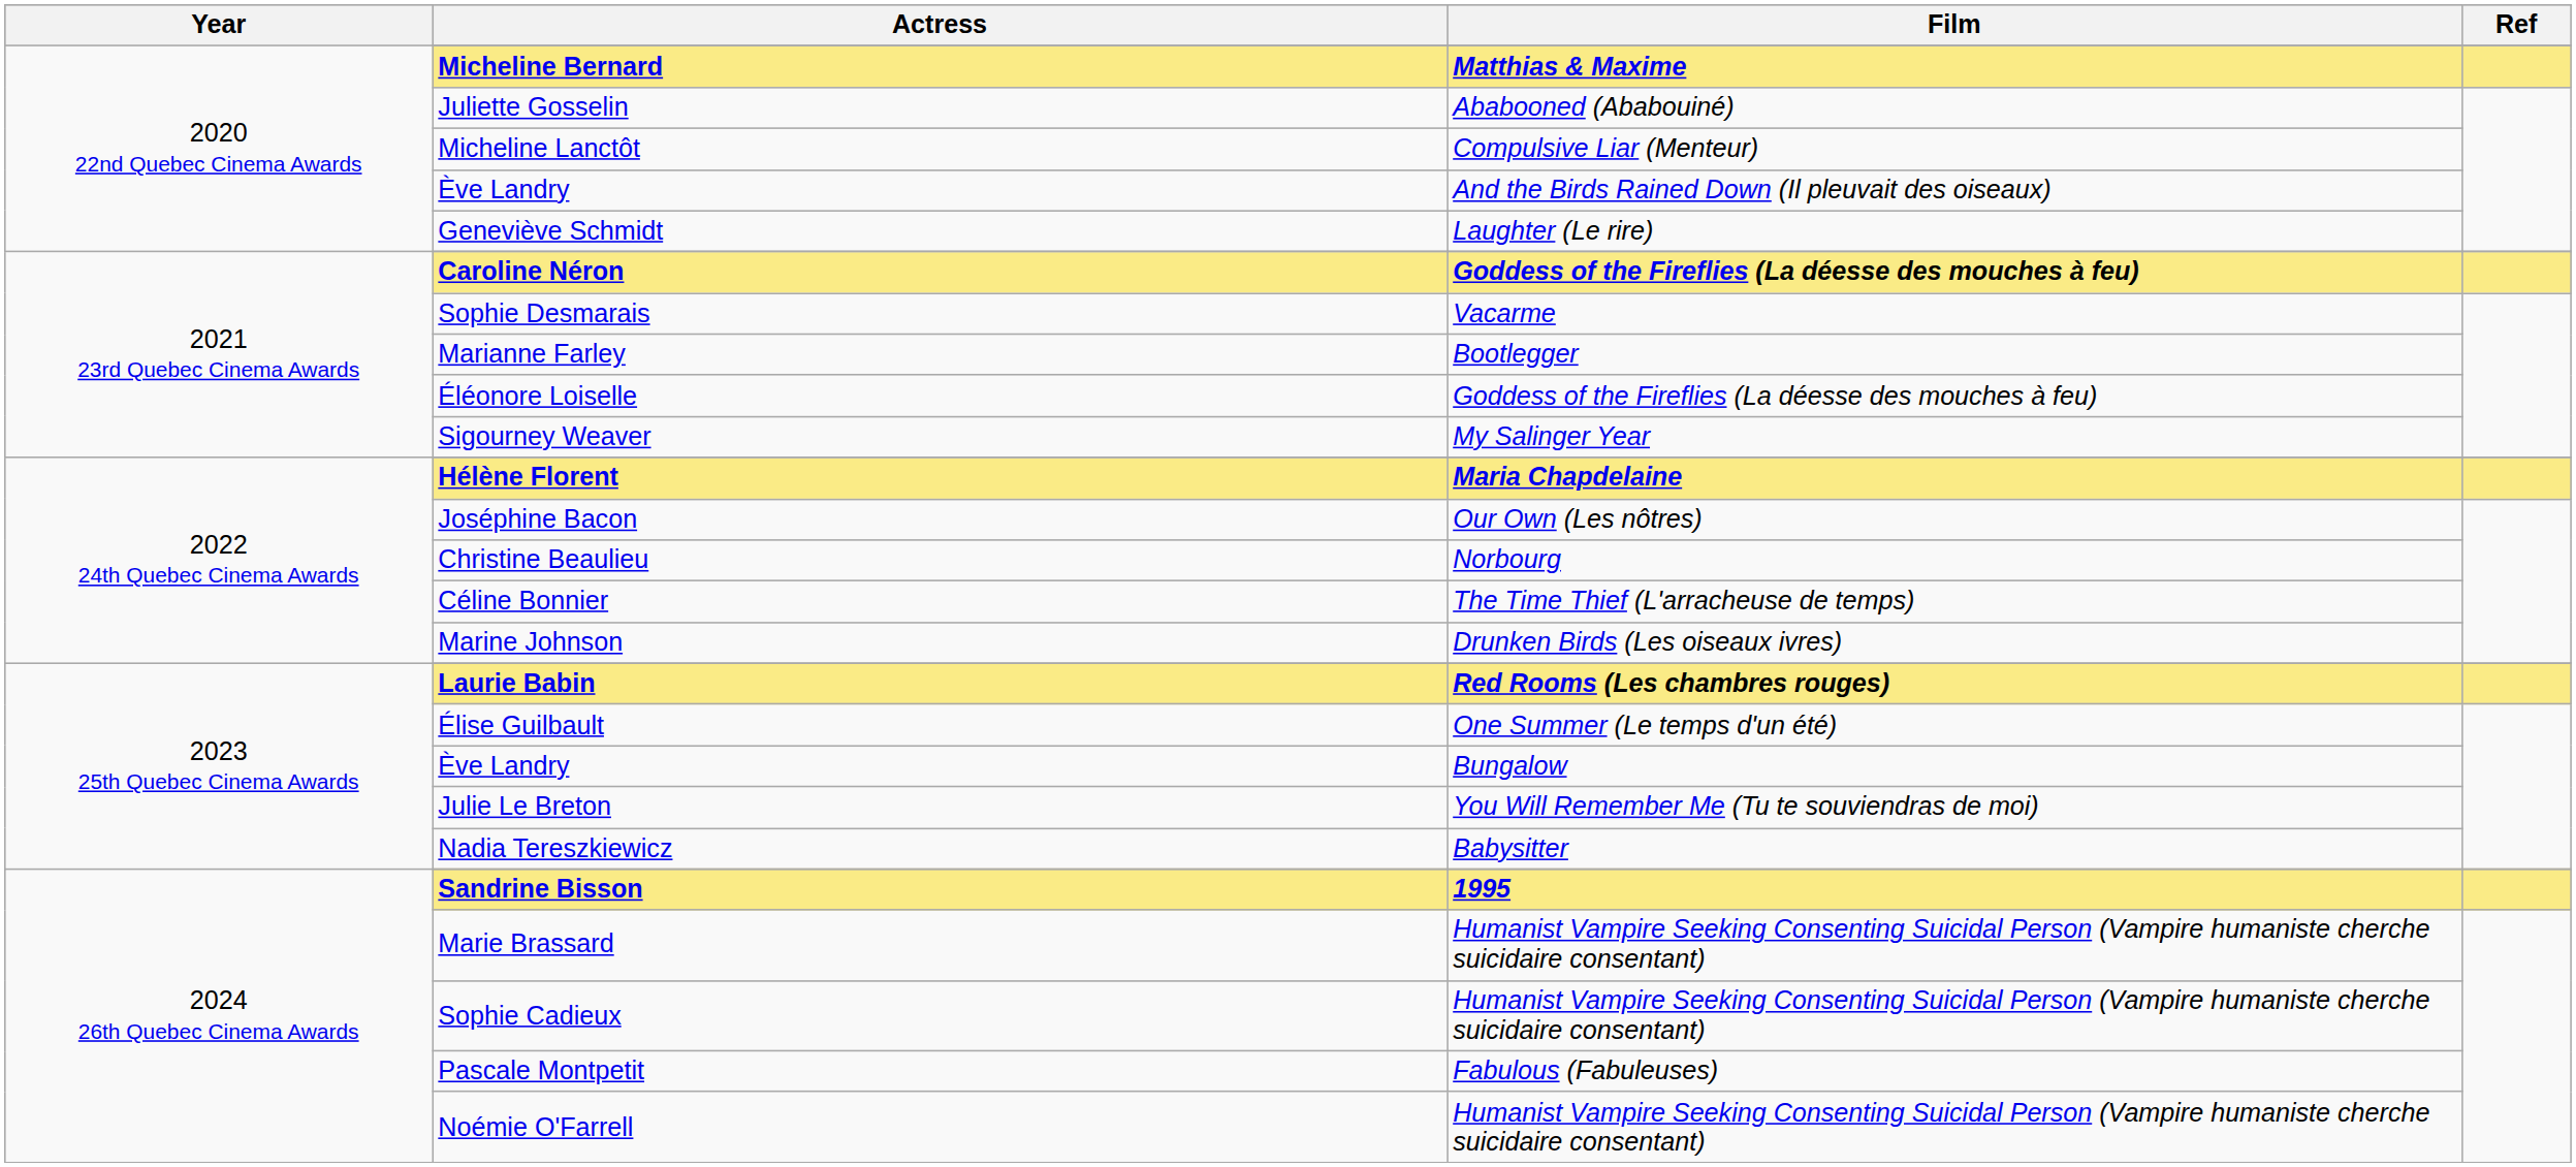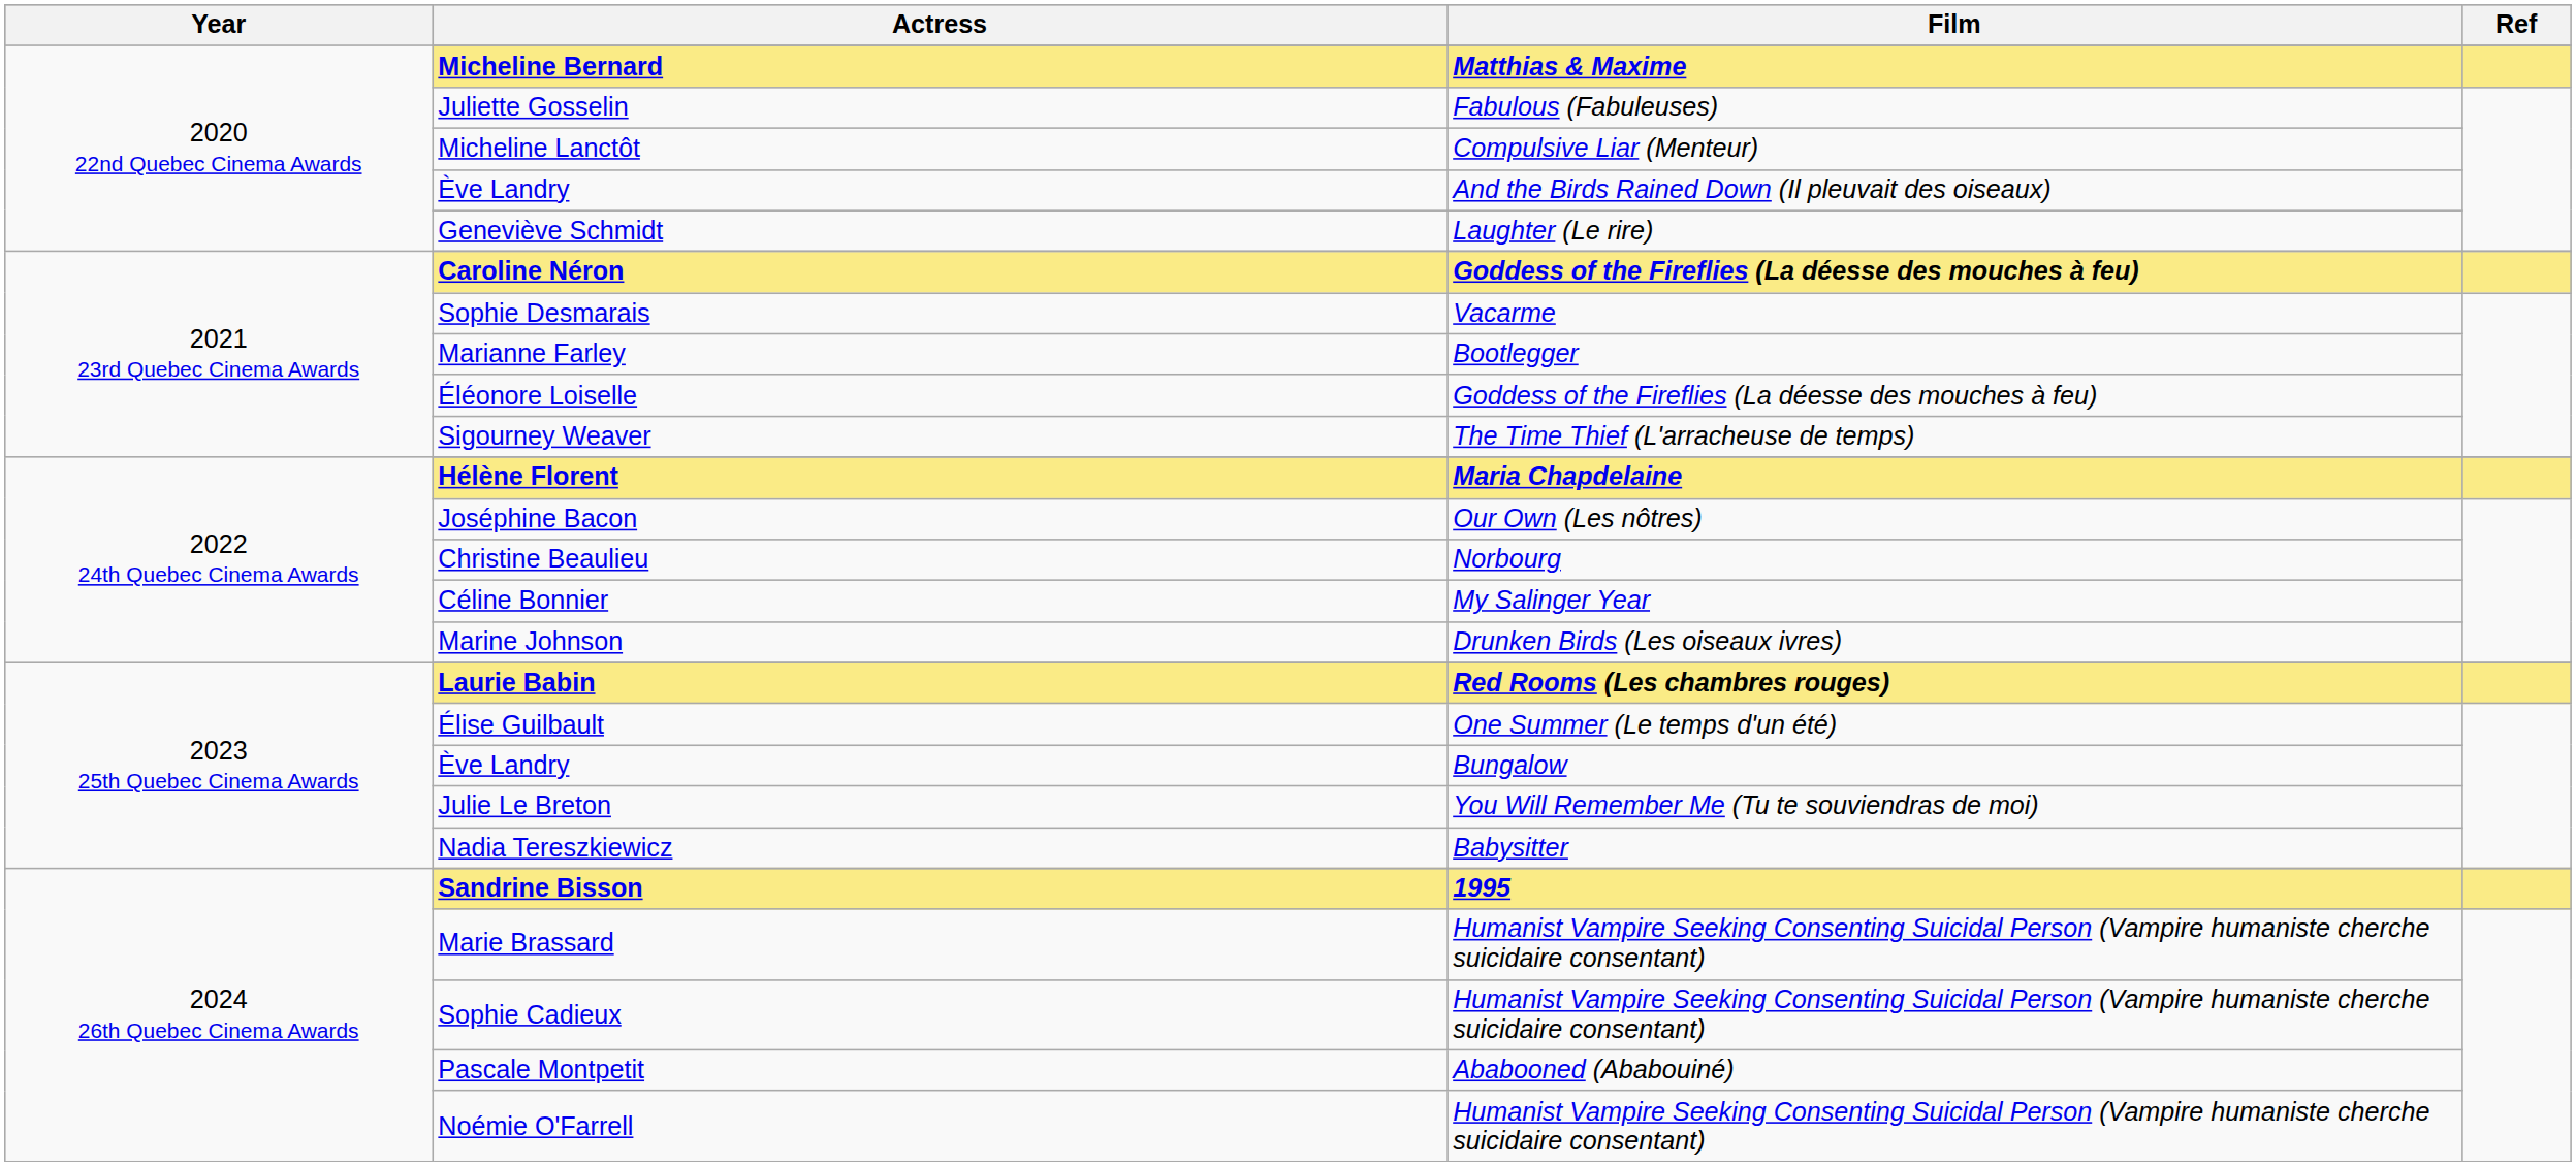 <table class="wikitable" style="width:100%;">
 <tr style="background:#bebebe;">
 <th style="width:8%;">Year</th>
 <th style="width:19%;">Actress</th>
 <th style="width:19%;">Film</th>
 <th style="width:2%;">Ref</th>
 </tr>
 <tr>
 <td rowspan="6" align="center">2020 <br> <small><a href='#'>22nd Quebec Cinema Awards</a></small></td>
 </tr>
 <tr style="background:#FAEB86">
 <td><strong><a href='#'>Micheline Bernard</a></strong></td>
 <td><strong><em><a href='#'>Matthias & Maxime</a></em></strong></td>
 <td></td>
 </tr>
 <tr>
 <td><a href='#'>Juliette Gosselin</a></td>
-<td><em><a href='#'>Ababooned</a> (Ababouiné)</em></td>
+<td><em><a href='#'>Fabulous</a> (Fabuleuses)</em></td>
 <td rowspan=4></td>
 </tr>
 <tr>
 <td><a href='#'>Micheline Lanctôt</a></td>
 <td><em><a href='#'>Compulsive Liar</a> (Menteur)</em></td>
 </tr>
 <tr>
 <td><a href='#'>Ève Landry</a></td>
 <td><em><a href='#'>And the Birds Rained Down</a> (Il pleuvait des oiseaux)</em></td>
 </tr>
 <tr>
 <td><a href='#'>Geneviève Schmidt</a></td>
 <td><em><a href='#'>Laughter</a> (Le rire)</em></td>
 </tr>
 <tr>
 <td rowspan="6" align="center">2021<br><small><a href='#'>23rd Quebec Cinema Awards</a></small></td>
 </tr>
 <tr style="background:#FAEB86">
 <td><strong><a href='#'>Caroline Néron</a></strong></td>
 <td><strong><em><a href='#'>Goddess of the Fireflies</a> (La déesse des mouches à feu)</em></strong></td>
 <td></td>
 </tr>
 <tr>
 <td><a href='#'>Sophie Desmarais</a></td>
 <td><em><a href='#'>Vacarme</a></em></td>
 <td rowspan=4></td>
 </tr>
 <tr>
 <td><a href='#'>Marianne Farley</a></td>
 <td><em><a href='#'>Bootlegger</a></em></td>
 </tr>
 <tr>
 <td><a href='#'>Éléonore Loiselle</a></td>
 <td><em><a href='#'>Goddess of the Fireflies</a> (La déesse des mouches à feu)</em></td>
 </tr>
 <tr>
 <td><a href='#'>Sigourney Weaver</a></td>
-<td><em><a href='#'>My Salinger Year</a></em></td>
+<td><em><a href='#'>The Time Thief</a> (L'arracheuse de temps)</em></td>
 </tr>
 <tr>
 <td rowspan="6" align="center">2022<br><small><a href='#'>24th Quebec Cinema Awards</a></small></td>
 </tr>
 <tr style="background:#FAEB86">
 <td><strong><a href='#'>Hélène Florent</a></strong></td>
 <td><strong><em><a href='#'>Maria Chapdelaine</a></em></strong></td>
 <td></td>
 </tr>
 <tr>
 <td><a href='#'>Joséphine Bacon</a></td>
 <td><em><a href='#'>Our Own</a> (Les nôtres)</em></td>
 <td rowspan=4></td>
 </tr>
 <tr>
 <td><a href='#'>Christine Beaulieu</a></td>
 <td><em><a href='#'>Norbourg</a></em></td>
 </tr>
 <tr>
 <td><a href='#'>Céline Bonnier</a></td>
-<td><em><a href='#'>The Time Thief</a> (L'arracheuse de temps)</em></td>
+<td><em><a href='#'>My Salinger Year</a></em></td>
 </tr>
 <tr>
 <td><a href='#'>Marine Johnson</a></td>
 <td><em><a href='#'>Drunken Birds</a> (Les oiseaux ivres)</em></td>
 </tr>
 <tr>
 <td rowspan="6" align="center">2023<br><small><a href='#'>25th Quebec Cinema Awards</a></small></td>
 </tr>
 <tr style="background:#FAEB86">
 <td><strong><a href='#'>Laurie Babin</a></strong></td>
 <td><strong><em><a href='#'>Red Rooms</a> (Les chambres rouges)</em></strong></td>
 <td></td>
 </tr>
 <tr>
 <td><a href='#'>Élise Guilbault</a></td>
 <td><em><a href='#'>One Summer</a> (Le temps d'un été)</em></td>
 <td rowspan=4></td>
 </tr>
 <tr>
 <td><a href='#'>Ève Landry</a></td>
 <td><em><a href='#'>Bungalow</a></em></td>
 </tr>
 <tr>
 <td><a href='#'>Julie Le Breton</a></td>
 <td><em><a href='#'>You Will Remember Me</a> (Tu te souviendras de moi)</em></td>
 </tr>
 <tr>
 <td><a href='#'>Nadia Tereszkiewicz</a></td>
 <td><em><a href='#'>Babysitter</a></em></td>
 </tr>
 <tr>
 <td rowspan="6" align="center">2024<br><small><a href='#'>26th Quebec Cinema Awards</a></small></td>
 </tr>
 <tr style="background:#FAEB86">
 <td><strong><a href='#'>Sandrine Bisson</a></strong></td>
 <td><strong><em><a href='#'>1995</a></em></strong></td>
 <td></td>
 </tr>
 <tr>
 <td><a href='#'>Marie Brassard</a></td>
 <td><em><a href='#'>Humanist Vampire Seeking Consenting Suicidal Person</a> (Vampire humaniste cherche suicidaire consentant)</em></td>
 <td rowspan=4></td>
 </tr>
 <tr>
 <td><a href='#'>Sophie Cadieux</a></td>
 <td><em><a href='#'>Humanist Vampire Seeking Consenting Suicidal Person</a> (Vampire humaniste cherche suicidaire consentant)</em></td>
 </tr>
 <tr>
 <td><a href='#'>Pascale Montpetit</a></td>
-<td><em><a href='#'>Fabulous</a> (Fabuleuses)</em></td>
+<td><em><a href='#'>Ababooned</a> (Ababouiné)</em></td>
 </tr>
 <tr>
 <td><a href='#'>Noémie O'Farrell</a></td>
 <td><em><a href='#'>Humanist Vampire Seeking Consenting Suicidal Person</a> (Vampire humaniste cherche suicidaire consentant)</em></td>
 </tr>
 </table>
